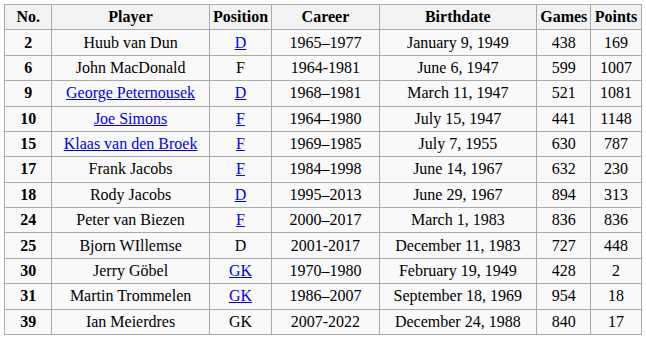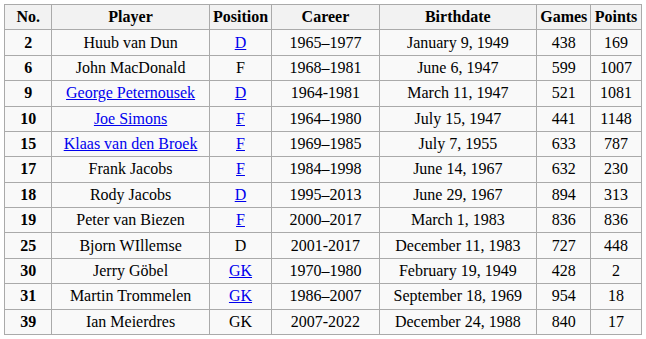 <table class="wikitable sortable" style="text-align:center">
 <tr>
 <th width=40px>No.</th>
 <th width=150px>Player</th>
 <th width=40px>Position</th>
 <th width=100px>Career</th>
 <th width=150px>Birthdate</th>
 <th width=20px>Games</th>
 <th width=20px>Points</th>
 </tr>
 <tr>
 <td><strong>2</strong></td>
 <td>Huub van Dun</td>
 <td><a href='#'>D</a></td>
 <td>1965–1977</td>
 <td>January 9, 1949</td>
 <td>438</td>
 <td>169</td>
 </tr>
 <tr>
 <td><strong>6</strong></td>
 <td>John MacDonald</td>
 <td>F</td>
-<td>1964-1981</td>
+<td>1968–1981</td>
 <td>June 6, 1947</td>
 <td>599</td>
 <td>1007</td>
 </tr>
 <tr>
 <td><strong>9</strong></td>
 <td><a href='#'>George Peternousek</a></td>
 <td><a href='#'>D</a></td>
-<td>1968–1981</td>
+<td>1964-1981</td>
 <td>March 11, 1947</td>
 <td>521</td>
 <td>1081</td>
 </tr>
 <tr>
 <td><strong>10</strong></td>
 <td><a href='#'>Joe Simons</a></td>
 <td><a href='#'>F</a></td>
 <td>1964–1980</td>
 <td>July 15, 1947</td>
 <td>441</td>
 <td>1148</td>
 </tr>
 <tr>
 <td><strong>15</strong></td>
 <td><a href='#'>Klaas van den Broek</a></td>
 <td><a href='#'>F</a></td>
 <td>1969–1985</td>
 <td>July 7, 1955</td>
-<td>630</td>
+<td>633</td>
 <td>787</td>
 </tr>
 <tr>
 <td><strong>17</strong></td>
 <td>Frank Jacobs</td>
 <td><a href='#'>F</a></td>
 <td>1984–1998</td>
 <td>June 14, 1967</td>
 <td>632</td>
 <td>230</td>
 </tr>
 <tr>
 <td><strong>18</strong></td>
 <td>Rody Jacobs</td>
 <td><a href='#'>D</a></td>
 <td>1995–2013</td>
 <td>June 29, 1967</td>
 <td>894</td>
 <td>313</td>
 </tr>
 <tr>
-<td><strong>24</strong></td>
+<td><strong>19</strong></td>
 <td>Peter van Biezen</td>
 <td><a href='#'>F</a></td>
 <td>2000–2017</td>
 <td>March 1, 1983</td>
 <td>836</td>
 <td>836</td>
 </tr>
 <tr>
 <td><strong>25</strong></td>
 <td>Bjorn WIllemse</td>
 <td>D</td>
 <td>2001-2017</td>
 <td>December 11, 1983</td>
 <td>727</td>
 <td>448</td>
 </tr>
 <tr>
 <td><strong>30</strong></td>
 <td>Jerry Göbel</td>
 <td><a href='#'>GK</a></td>
 <td>1970–1980</td>
 <td>February 19, 1949</td>
 <td>428</td>
 <td>2</td>
 </tr>
 <tr>
 <td><strong>31</strong></td>
 <td>Martin Trommelen</td>
 <td><a href='#'>GK</a></td>
 <td>1986–2007</td>
 <td>September 18, 1969</td>
 <td>954</td>
 <td>18</td>
 </tr>
 <tr>
 <td><strong>39</strong></td>
 <td>Ian Meierdres</td>
 <td>GK</td>
 <td>2007-2022</td>
 <td>December 24, 1988</td>
 <td>840</td>
 <td>17</td>
 </tr>
 <tr>
 </tr>
 </table>
